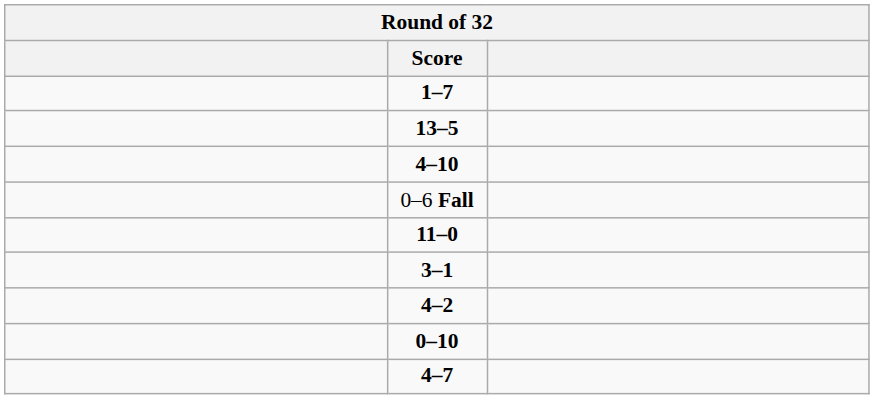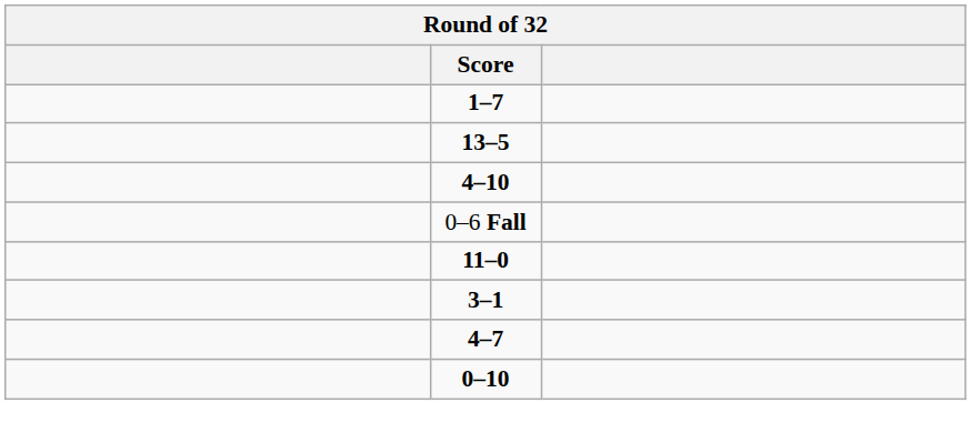 <table class="wikitable" style="text-align: center; font-size:90% ">
 <tr>
 <th colspan=3>Round of 32</th>
 </tr>
 <tr>
 <th align="right" width="250"></th>
 <th width="60">Score</th>
 <th align="left" width="250"></th>
 </tr>
 <tr>
 <td align=left></td>
 <td align=center><strong>1–7</strong></td>
 <td align=left><strong></strong></td>
 </tr>
 <tr>
 <td align=left><strong></strong></td>
 <td align=center><strong>13–5</strong></td>
 <td align=left></td>
 </tr>
 <tr>
 <td align=left></td>
 <td align=center><strong>4–10</strong></td>
 <td align=left><strong></strong></td>
 </tr>
 <tr>
 <td align=left></td>
 <td align=center>0–6 <strong>Fall</strong></td>
 <td align=left><strong></strong></td>
 </tr>
 <tr>
 <td align=left><strong></strong></td>
 <td align=center><strong>11–0</strong></td>
 <td align=left></td>
 </tr>
 <tr>
 <td align=left><strong></strong></td>
 <td align=center><strong>3–1</strong></td>
 <td align=left></td>
 </tr>
 <tr>
+<td align=left></td>
+<td align=center><strong>4–7</strong></td>
 <td align=left><strong></strong></td>
-<td align=center><strong>4–2</strong></td>
-<td align=left></td>
 </tr>
 <tr>
 <td align=left></td>
 <td align=center><strong>0–10</strong></td>
 <td align=left><strong></strong></td>
 </tr>
-<tr>
-<td align=left></td>
-<td align=center><strong>4–7</strong></td>
-<td align=left><strong></strong></td>
-</tr>
 </table>
